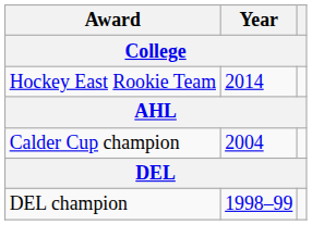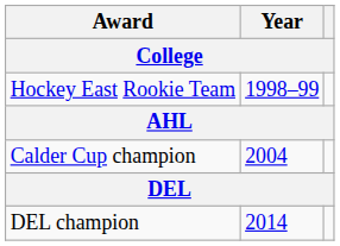 <table class="wikitable">
 <tr>
 <th>Award</th>
 <th>Year</th>
 <th></th>
 </tr>
 <tr>
 <th colspan="3"><a href='#'>College</a></th>
 </tr>
 <tr>
 <td><a href='#'>Hockey East</a> <a href='#'>Rookie Team</a></td>
-<td><a href='#'>2014</a></td>
+<td><a href='#'>1998–99</a></td>
 <td></td>
 </tr>
 <tr>
 <th colspan="3"><a href='#'>AHL</a></th>
 </tr>
 <tr>
 <td><a href='#'>Calder Cup</a> champion</td>
 <td><a href='#'>2004</a></td>
 <td></td>
 </tr>
 <tr>
 <th colspan="3"><a href='#'>DEL</a></th>
 </tr>
 <tr>
 <td>DEL champion</td>
-<td><a href='#'>1998–99</a></td>
+<td><a href='#'>2014</a></td>
 <td></td>
 </tr>
 </table>
